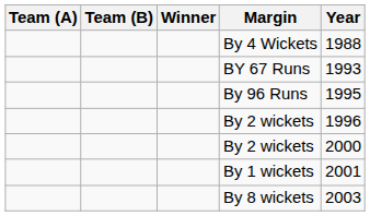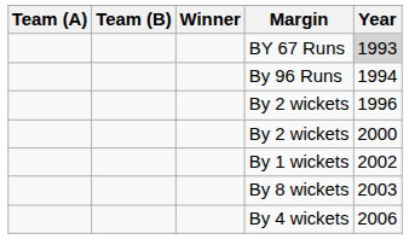 <table class="wikitable" style="margin: 1em auto 1em auto">
 <tr>
 <th>Team (A)</th>
 <th>Team (B)</th>
 <th>Winner</th>
 <th>Margin</th>
 <th>Year</th>
 </tr>
 <tr>
 <td></td>
 <td></td>
 <td></td>
-<td>By 4 Wickets</td>
-<td>1988</td>
-</tr>
-<tr>
-<td></td>
-<td></td>
-<td></td>
 <td>BY 67 Runs</td>
-<td>1993</td>
+<td style="background: lightgrey;">1993</td>
 </tr>
 <tr>
 <td></td>
 <td></td>
 <td></td>
 <td>By 96 Runs</td>
-<td>1995</td>
+<td>1994</td>
 </tr>
 <tr>
 <td></td>
 <td></td>
 <td></td>
 <td>By 2 wickets</td>
 <td>1996</td>
 </tr>
 <tr>
 <td></td>
 <td></td>
 <td></td>
 <td>By 2 wickets</td>
 <td>2000</td>
 </tr>
 <tr>
 <td></td>
 <td></td>
 <td></td>
 <td>By 1 wickets</td>
-<td>2001</td>
+<td>2002</td>
 </tr>
 <tr>
 <td></td>
 <td></td>
 <td></td>
 <td>By 8 wickets</td>
 <td>2003</td>
 </tr>
+<tr>
+<td></td>
+<td></td>
+<td></td>
+<td>By 4 wickets</td>
+<td>2006</td>
+</tr>
 </table>
